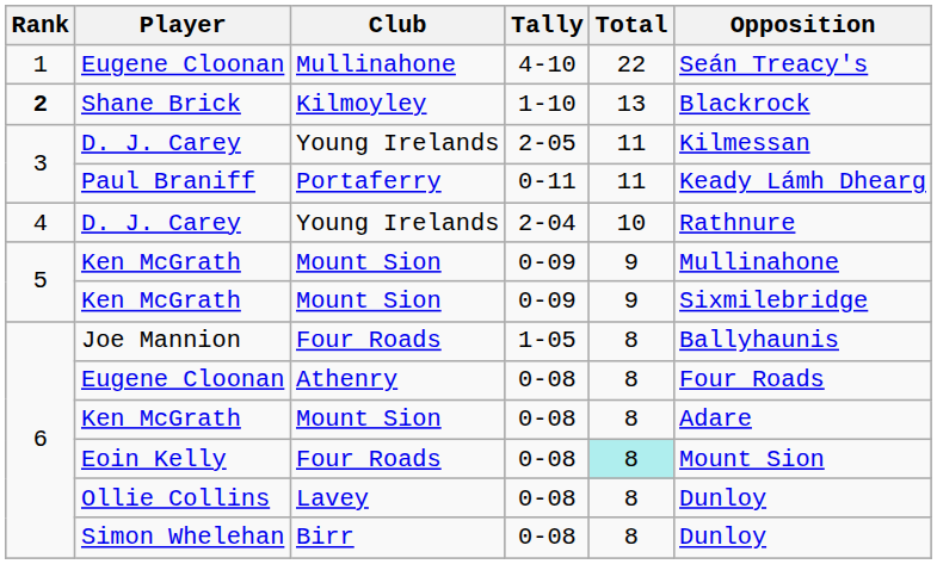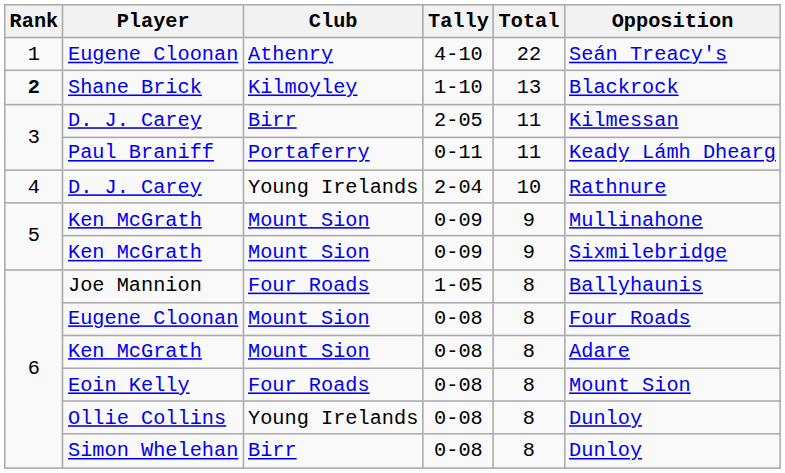 <table class="wikitable">
 <tr>
 <th>Rank</th>
 <th>Player</th>
 <th>Club</th>
 <th>Tally</th>
 <th>Total</th>
 <th>Opposition</th>
 </tr>
 <tr>
 <td style="text-align:center;">1</td>
 <td><a href='#'>Eugene Cloonan</a></td>
-<td><a href='#'>Mullinahone</a></td>
+<td><a href='#'>Athenry</a></td>
 <td align=center>4-10</td>
 <td align=center>22</td>
 <td><a href='#'>Seán Treacy's</a></td>
 </tr>
 <tr>
 <td style="text-align:center;"><strong>2</strong></td>
 <td><a href='#'>Shane Brick</a></td>
 <td><a href='#'>Kilmoyley</a></td>
 <td align=center>1-10</td>
 <td align=center>13</td>
 <td><a href='#'>Blackrock</a></td>
 </tr>
 <tr>
 <td rowspan="2" style="text-align:center;">3</td>
 <td><a href='#'>D. J. Carey</a></td>
-<td>Young Irelands</td>
+<td><a href='#'>Birr</a></td>
 <td align=center>2-05</td>
 <td align=center>11</td>
 <td><a href='#'>Kilmessan</a></td>
 </tr>
 <tr>
 <td><a href='#'>Paul Braniff</a></td>
 <td><a href='#'>Portaferry</a></td>
 <td align=center>0-11</td>
 <td align=center>11</td>
 <td><a href='#'>Keady Lámh Dhearg</a></td>
 </tr>
 <tr>
 <td style="text-align:center;">4</td>
 <td><a href='#'>D. J. Carey</a></td>
 <td>Young Irelands</td>
 <td align=center>2-04</td>
 <td align=center>10</td>
 <td><a href='#'>Rathnure</a></td>
 </tr>
 <tr>
 <td rowspan="2" style="text-align:center;">5</td>
 <td><a href='#'>Ken McGrath</a></td>
 <td><a href='#'>Mount Sion</a></td>
 <td align=center>0-09</td>
 <td align=center>9</td>
 <td><a href='#'>Mullinahone</a></td>
 </tr>
 <tr>
 <td><a href='#'>Ken McGrath</a></td>
 <td><a href='#'>Mount Sion</a></td>
 <td align=center>0-09</td>
 <td align=center>9</td>
 <td><a href='#'>Sixmilebridge</a></td>
 </tr>
 <tr>
 <td rowspan="6" style="text-align:center;">6</td>
 <td>Joe Mannion</td>
 <td><a href='#'>Four Roads</a></td>
 <td align=center>1-05</td>
 <td align=center>8</td>
 <td><a href='#'>Ballyhaunis</a></td>
 </tr>
 <tr>
 <td><a href='#'>Eugene Cloonan</a></td>
-<td><a href='#'>Athenry</a></td>
+<td><a href='#'>Mount Sion</a></td>
 <td align=center>0-08</td>
 <td align=center>8</td>
 <td><a href='#'>Four Roads</a></td>
 </tr>
 <tr>
 <td><a href='#'>Ken McGrath</a></td>
 <td><a href='#'>Mount Sion</a></td>
 <td align=center>0-08</td>
 <td align=center>8</td>
 <td><a href='#'>Adare</a></td>
 </tr>
 <tr>
 <td><a href='#'>Eoin Kelly</a></td>
 <td><a href='#'>Four Roads</a></td>
 <td align=center>0-08</td>
-<td align=center style="background: paleturquoise;">8</td>
+<td align=center>8</td>
 <td><a href='#'>Mount Sion</a></td>
 </tr>
 <tr>
 <td><a href='#'>Ollie Collins</a></td>
-<td><a href='#'>Lavey</a></td>
+<td>Young Irelands</td>
 <td align=center>0-08</td>
 <td align=center>8</td>
 <td><a href='#'>Dunloy</a></td>
 </tr>
 <tr>
 <td><a href='#'>Simon Whelehan</a></td>
 <td><a href='#'>Birr</a></td>
 <td align=center>0-08</td>
 <td align=center>8</td>
 <td><a href='#'>Dunloy</a></td>
 </tr>
 </table>
